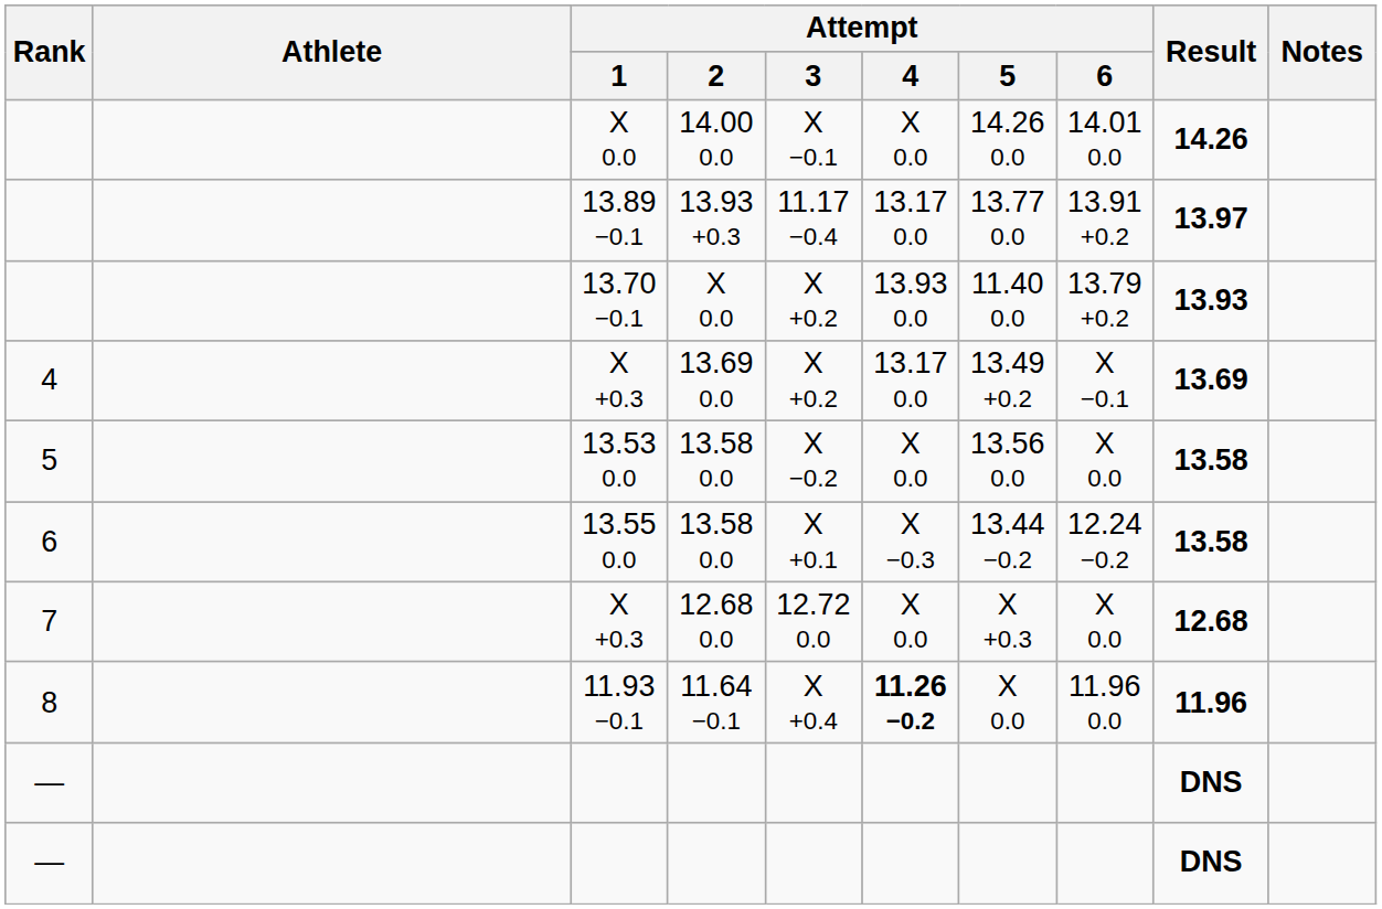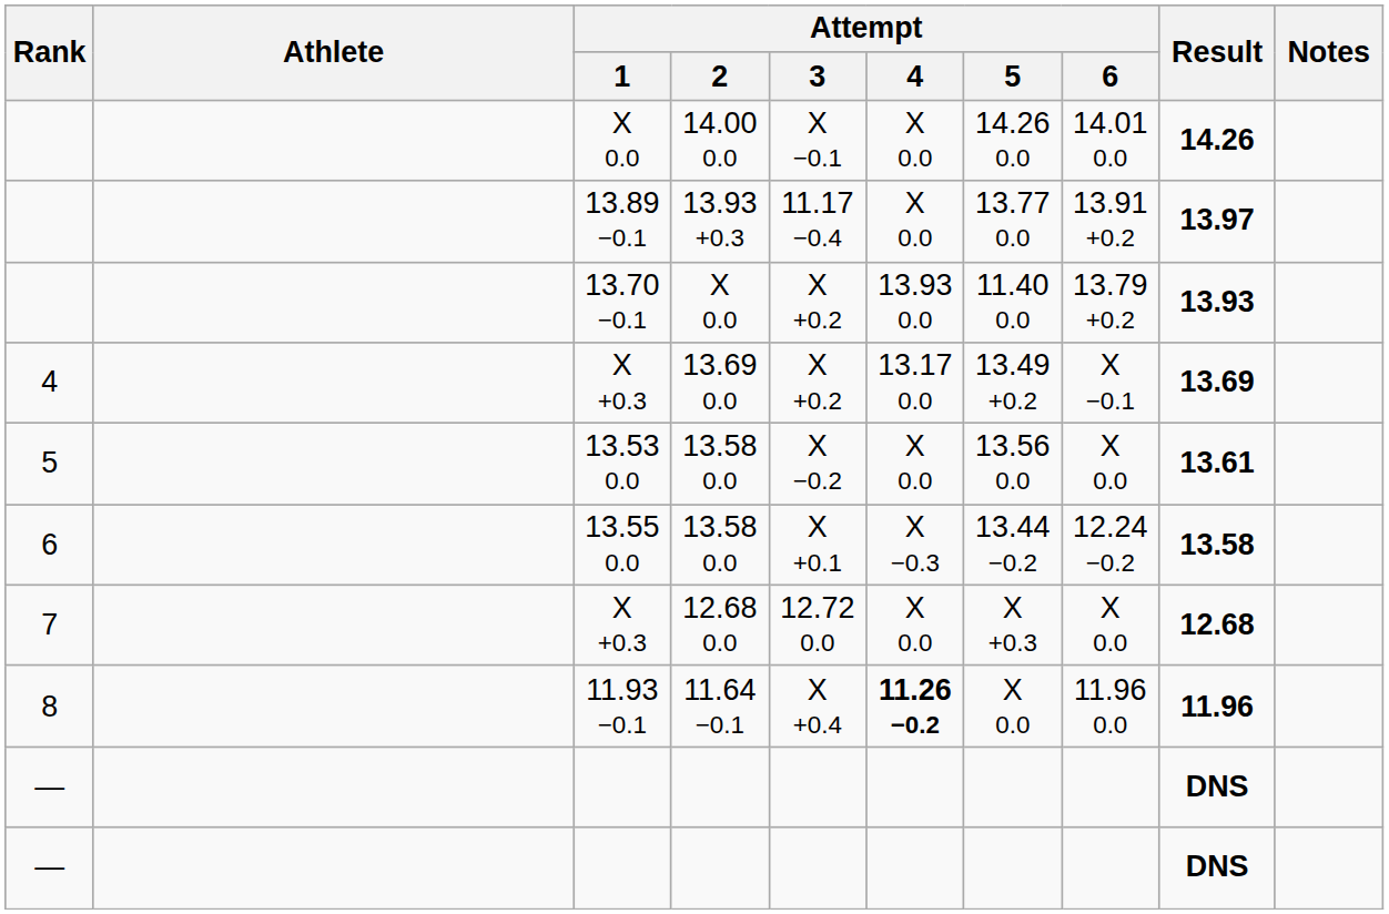 <table class="wikitable" style="text-align:center">
 <tr>
 <th rowspan=2 width=40>Rank</th>
 <th rowspan=2 width=250>Athlete</th>
 <th colspan=6>Attempt</th>
 <th rowspan=2 width=55>Result</th>
 <th rowspan=2 width=50>Notes</th>
 </tr>
 <tr>
 <th width=45>1</th>
 <th width=45>2</th>
 <th width=45>3</th>
 <th width=45>4</th>
 <th width=45>5</th>
 <th width=45>6</th>
 </tr>
 <tr>
 <td></td>
 <td align=left></td>
 <td>X<br><small>0.0</small></td>
 <td>14.00<br><small>0.0</small></td>
 <td>X<br><small>−0.1</small></td>
 <td>X<br><small>0.0</small></td>
 <td>14.26<br><small>0.0</small></td>
 <td>14.01<br><small>0.0</small></td>
 <td><strong>14.26</strong></td>
 <td></td>
 </tr>
 <tr>
 <td></td>
 <td align=left></td>
 <td>13.89<br><small>−0.1</small></td>
 <td>13.93<br><small>+0.3</small></td>
 <td>11.17<br><small>−0.4</small></td>
-<td>13.17<br><small>0.0</small></td>
+<td>X<br><small>0.0</small></td>
 <td>13.77<br><small>0.0</small></td>
 <td>13.91<br><small>+0.2</small></td>
 <td><strong>13.97</strong></td>
 <td></td>
 </tr>
 <tr>
 <td></td>
 <td align=left></td>
 <td>13.70<br><small>−0.1</small></td>
 <td>X<br><small>0.0</small></td>
 <td>X<br><small>+0.2</small></td>
 <td>13.93<br><small>0.0</small></td>
 <td>11.40<br><small>0.0</small></td>
 <td>13.79<br><small>+0.2</small></td>
 <td><strong>13.93</strong></td>
 <td></td>
 </tr>
 <tr>
 <td>4</td>
 <td align=left></td>
 <td>X<br><small>+0.3</small></td>
 <td>13.69<br><small>0.0</small></td>
 <td>X<br><small>+0.2</small></td>
 <td>13.17<br><small>0.0</small></td>
 <td>13.49<br><small>+0.2</small></td>
 <td>X<br><small>−0.1</small></td>
 <td><strong>13.69</strong></td>
 <td></td>
 </tr>
 <tr>
 <td>5</td>
 <td align=left></td>
 <td>13.53<br><small>0.0</small></td>
 <td>13.58<br><small>0.0</small></td>
 <td>X<br><small>−0.2</small></td>
 <td>X<br><small>0.0</small></td>
 <td>13.56<br><small>0.0</small></td>
 <td>X<br><small>0.0</small></td>
-<td><strong>13.58</strong></td>
+<td><strong>13.61</strong></td>
 <td></td>
 </tr>
 <tr>
 <td>6</td>
 <td align=left></td>
 <td>13.55<br><small>0.0</small></td>
 <td>13.58<br><small>0.0</small></td>
 <td>X<br><small>+0.1</small></td>
 <td>X<br><small>−0.3</small></td>
 <td>13.44<br><small>−0.2</small></td>
 <td>12.24<br><small>−0.2</small></td>
 <td><strong>13.58</strong></td>
 <td></td>
 </tr>
 <tr>
 <td>7</td>
 <td align=left></td>
 <td>X<br><small>+0.3</small></td>
 <td>12.68<br><small>0.0</small></td>
 <td>12.72<br><small>0.0</small></td>
 <td>X<br><small>0.0</small></td>
 <td>X<br><small>+0.3</small></td>
 <td>X<br><small>0.0</small></td>
 <td><strong>12.68</strong></td>
 <td></td>
 </tr>
 <tr>
 <td>8</td>
 <td align=left></td>
 <td>11.93<br><small>−0.1</small></td>
 <td>11.64<br><small>−0.1</small></td>
 <td>X<br><small>+0.4</small></td>
 <td><strong>11.26<br><small>−0.2</small></strong></td>
 <td>X<br><small>0.0</small></td>
 <td>11.96<br><small>0.0</small></td>
 <td><strong>11.96</strong></td>
 <td></td>
 </tr>
 <tr>
 <td>—</td>
 <td align=left></td>
 <td> <br> </td>
 <td></td>
 <td></td>
 <td></td>
 <td></td>
 <td></td>
 <td><strong>DNS</strong></td>
 <td></td>
 </tr>
 <tr>
 <td>—</td>
 <td align=left></td>
 <td> <br> </td>
 <td></td>
 <td></td>
 <td></td>
 <td></td>
 <td></td>
 <td><strong>DNS</strong></td>
 <td></td>
 </tr>
 </table>
